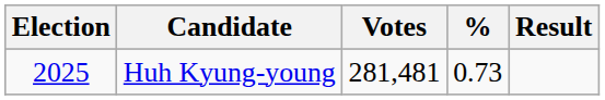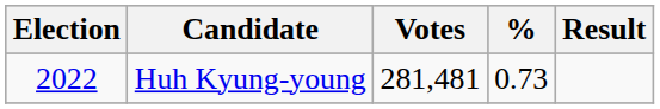 <table class="wikitable" style="text-align:center">
 <tr>
 <th>Election</th>
 <th>Candidate</th>
 <th>Votes</th>
 <th>%</th>
 <th>Result</th>
 </tr>
 <tr>
-<td><a href='#'>2025</a></td>
+<td><a href='#'>2022</a></td>
 <td><a href='#'>Huh Kyung-young</a></td>
 <td>281,481</td>
 <td>0.73</td>
 <td></td>
 </tr>
 </table>
